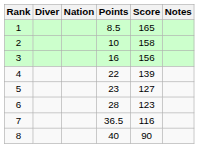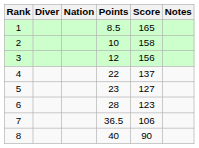 <table class="wikitable sortable" style="text-align:center">
 <tr>
 <th>Rank</th>
 <th>Diver</th>
 <th>Nation</th>
 <th>Points</th>
 <th>Score</th>
 <th>Notes</th>
 </tr>
 <tr style="background:#cfc;">
 <td>1</td>
 <td align=left></td>
 <td align=left></td>
 <td>8.5</td>
 <td>165</td>
 <td></td>
 </tr>
 <tr style="background:#cfc;">
 <td>2</td>
 <td align=left></td>
 <td align=left></td>
 <td>10</td>
 <td>158</td>
 <td></td>
 </tr>
 <tr style="background:#cfc;">
 <td>3</td>
 <td align=left></td>
 <td align=left></td>
-<td>16</td>
+<td>12</td>
 <td>156</td>
 <td></td>
 </tr>
 <tr>
 <td>4</td>
 <td align=left></td>
 <td align=left></td>
 <td>22</td>
-<td>139</td>
+<td>137</td>
 <td></td>
 </tr>
 <tr>
 <td>5</td>
 <td align=left></td>
 <td align=left></td>
 <td>23</td>
 <td>127</td>
 <td></td>
 </tr>
 <tr>
 <td>6</td>
 <td align=left></td>
 <td align=left></td>
 <td>28</td>
 <td>123</td>
 <td></td>
 </tr>
 <tr>
 <td>7</td>
 <td align=left></td>
 <td align=left></td>
 <td>36.5</td>
-<td>116</td>
+<td>106</td>
 <td></td>
 </tr>
 <tr>
 <td>8</td>
 <td align=left></td>
 <td align=left></td>
 <td>40</td>
 <td>90</td>
 <td></td>
 </tr>
 </table>
